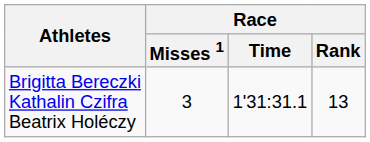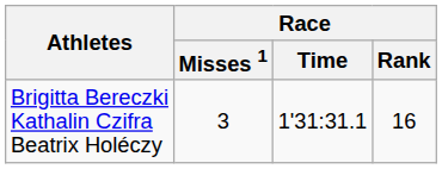 <table class="wikitable" border="1" style="font-size:90%">
 <tr>
 <th rowspan=2>Athletes</th>
 <th colspan=3>Race</th>
 </tr>
 <tr>
 <th>Misses <sup>1</sup></th>
 <th>Time</th>
 <th>Rank</th>
 </tr>
 <tr>
 <td><a href='#'>Brigitta Bereczki</a><br><a href='#'>Kathalin Czifra</a><br>Beatrix Holéczy</td>
 <td align=center>3</td>
 <td align=center>1'31:31.1</td>
-<td align=center>13</td>
+<td align=center>16</td>
 </tr>
 </table>
